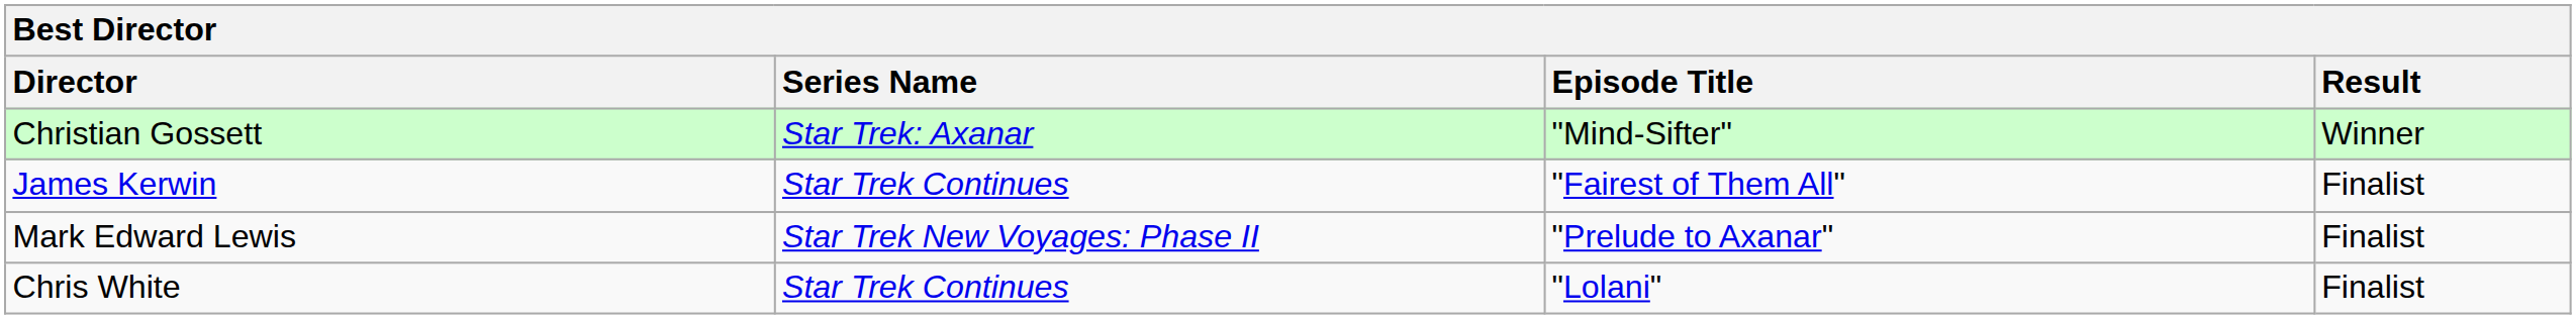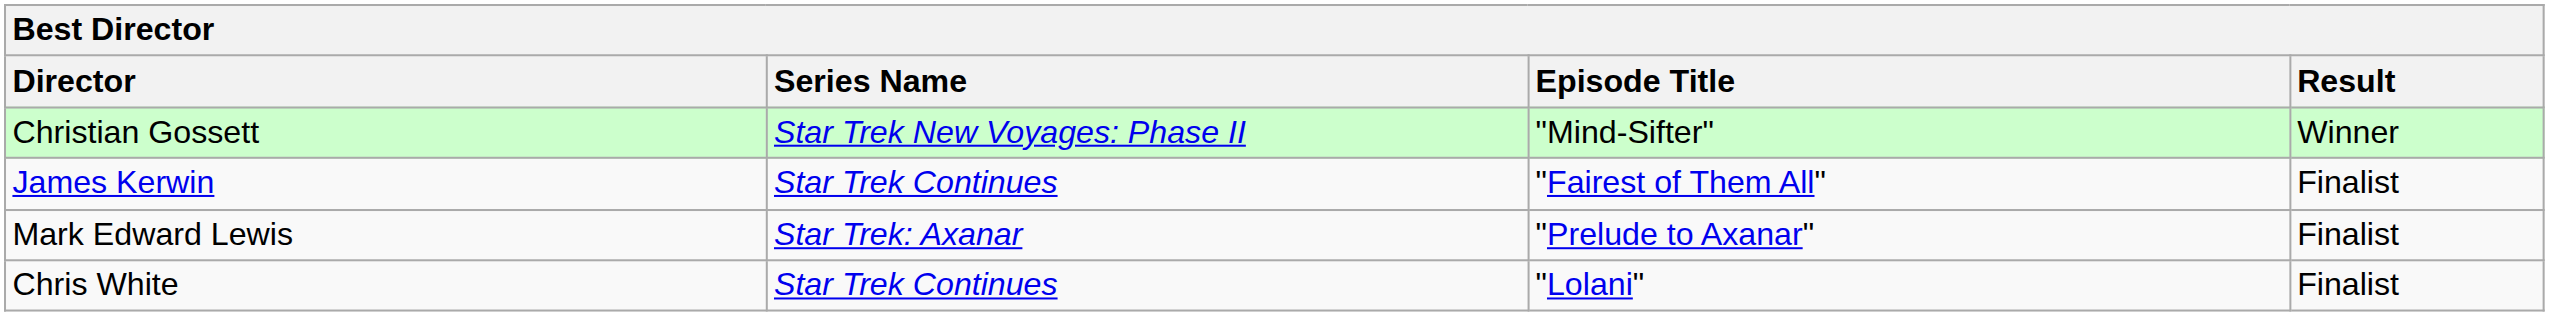 <table class="wikitable" width=100%>
 <tr>
 <th colspan="4" ! style="text-align:left;">Best Director</th>
 </tr>
 <tr>
 <th style="text-align:left; width: 30%;"><strong>Director</strong></th>
 <th style="text-align:left; width: 30%;"><strong>Series Name</strong></th>
 <th style="text-align:left; width: 30%;"><strong>Episode Title</strong></th>
 <th style="text-align:left; width: 10%;"><strong>Result</strong></th>
 </tr>
 <tr style="background-color:#ccffcc;">
 <td>Christian Gossett</td>
-<td><em><a href='#'>Star Trek: Axanar</a></em></td>
+<td><em><a href='#'>Star Trek New Voyages: Phase II</a></em></td>
 <td>"Mind-Sifter"</td>
 <td>Winner</td>
 </tr>
 <tr>
 <td><a href='#'>James Kerwin</a></td>
 <td><em><a href='#'>Star Trek Continues</a></em></td>
 <td>"<a href='#'>Fairest of Them All</a>"</td>
 <td>Finalist</td>
 </tr>
 <tr>
 <td>Mark Edward Lewis</td>
-<td><em><a href='#'>Star Trek New Voyages: Phase II</a></em></td>
+<td><em><a href='#'>Star Trek: Axanar</a></em></td>
 <td>"<a href='#'>Prelude to Axanar</a>"</td>
 <td>Finalist</td>
 </tr>
 <tr>
 <td>Chris White</td>
 <td><em><a href='#'>Star Trek Continues</a></em></td>
 <td>"<a href='#'>Lolani</a>"</td>
 <td>Finalist</td>
 </tr>
 </table>
